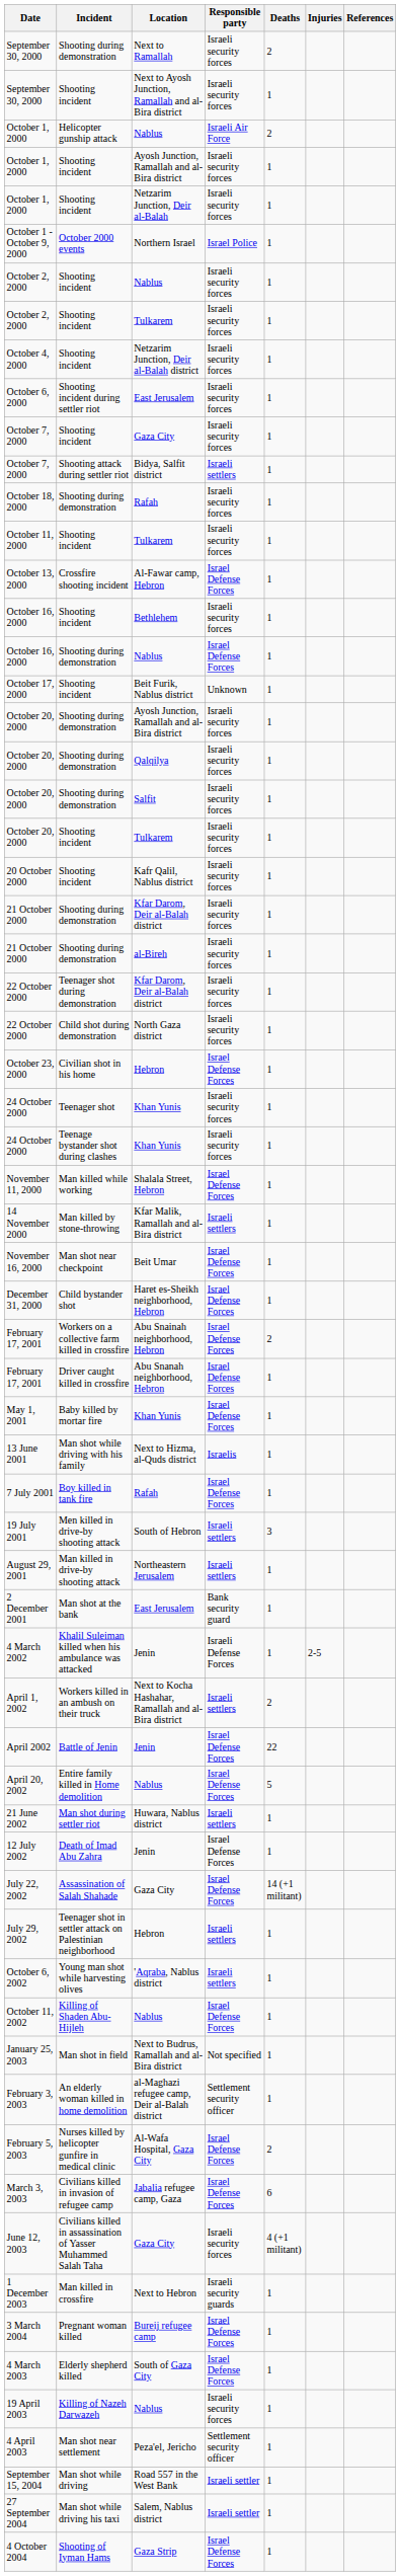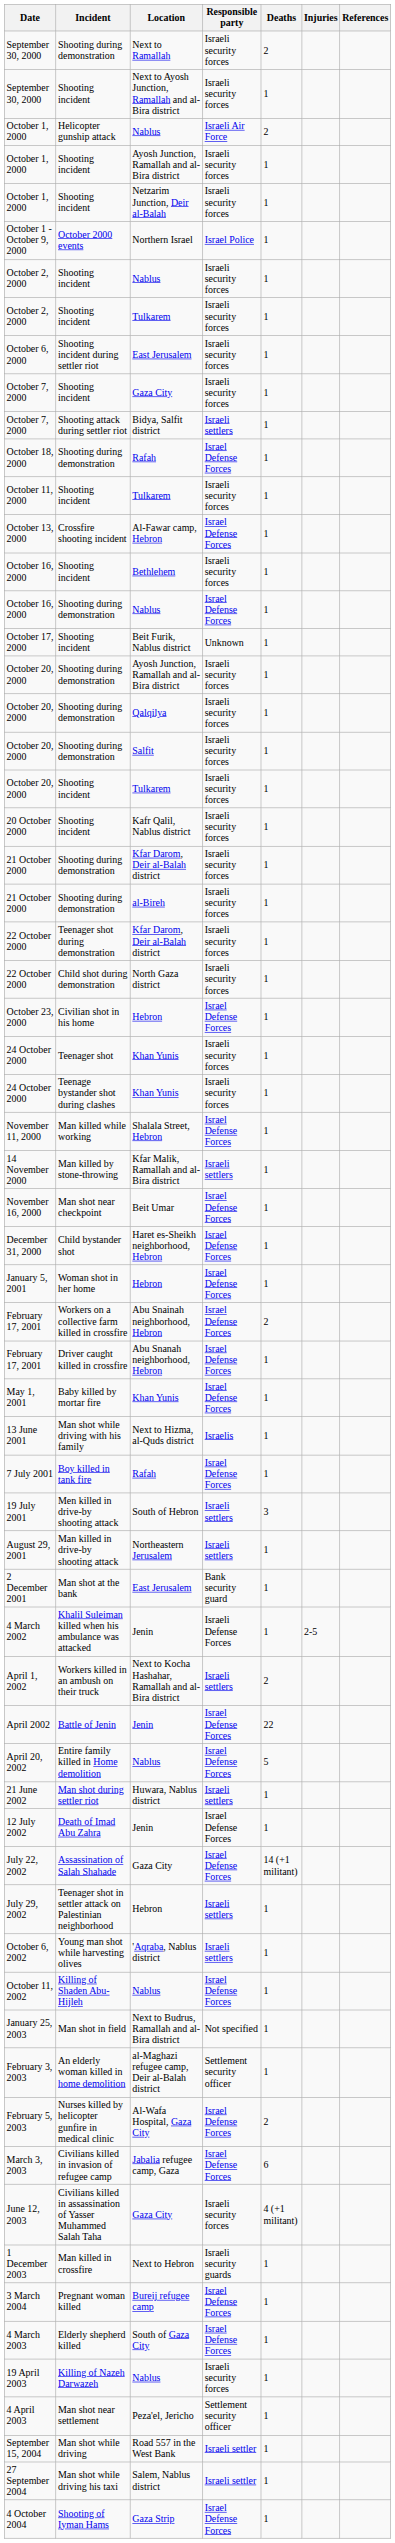 <table class="wikitable sortable" style="width:100%; margin:auto;">
 <tr>
 <th>Date</th>
 <th>Incident</th>
 <th>Location</th>
 <th>Responsible party</th>
 <th>Deaths</th>
 <th>Injuries</th>
 <th>References</th>
 </tr>
 <tr>
 <td>September 30, 2000</td>
 <td>Shooting during demonstration</td>
 <td>Next to <a href='#'>Ramallah</a></td>
 <td>Israeli security forces</td>
 <td>2</td>
 <td></td>
 <td></td>
 </tr>
 <tr>
 <td>September 30, 2000</td>
 <td>Shooting incident</td>
 <td>Next to Ayosh Junction, <a href='#'>Ramallah</a> and al-Bira district</td>
 <td>Israeli security forces</td>
 <td>1</td>
 <td></td>
 <td></td>
 </tr>
 <tr>
 <td>October 1, 2000</td>
 <td>Helicopter gunship attack</td>
 <td><a href='#'>Nablus</a></td>
 <td><a href='#'>Israeli Air Force</a></td>
 <td>2</td>
 <td></td>
 <td></td>
 </tr>
 <tr>
 <td>October 1, 2000</td>
 <td>Shooting incident</td>
 <td>Ayosh Junction, Ramallah and al-Bira district</td>
 <td>Israeli security forces</td>
 <td>1</td>
 <td></td>
 <td></td>
 </tr>
 <tr>
 <td>October 1, 2000</td>
 <td>Shooting incident</td>
 <td>Netzarim Junction, <a href='#'>Deir al-Balah</a></td>
 <td>Israeli security forces</td>
 <td>1</td>
 <td></td>
 <td></td>
 </tr>
 <tr>
 <td>October 1 - October 9, 2000</td>
 <td><a href='#'>October 2000 events</a></td>
 <td>Northern Israel</td>
 <td><a href='#'>Israel Police</a></td>
 <td>1</td>
 <td></td>
 <td></td>
 </tr>
 <tr>
 <td>October 2, 2000</td>
 <td>Shooting incident</td>
 <td><a href='#'>Nablus</a></td>
 <td>Israeli security forces</td>
 <td>1</td>
 <td></td>
 <td></td>
 </tr>
 <tr>
 <td>October 2, 2000</td>
 <td>Shooting incident</td>
 <td><a href='#'>Tulkarem</a></td>
 <td>Israeli security forces</td>
 <td>1</td>
 <td></td>
 <td></td>
 </tr>
 <tr>
-<td>October 4, 2000</td>
-<td>Shooting incident</td>
-<td>Netzarim Junction, <a href='#'>Deir al-Balah</a> district</td>
-<td>Israeli security forces</td>
-<td>1</td>
-<td></td>
-<td></td>
-</tr>
-<tr>
 <td>October 6, 2000</td>
 <td>Shooting incident during settler riot</td>
 <td><a href='#'>East Jerusalem</a></td>
 <td>Israeli security forces</td>
 <td>1</td>
 <td></td>
 <td></td>
 </tr>
 <tr>
 <td>October 7, 2000</td>
 <td>Shooting incident</td>
 <td><a href='#'>Gaza City</a></td>
 <td>Israeli security forces</td>
 <td>1</td>
 <td></td>
 <td></td>
 </tr>
 <tr>
 <td>October 7, 2000</td>
 <td>Shooting attack during settler riot</td>
 <td>Bidya, Salfit district</td>
 <td><a href='#'>Israeli settlers</a></td>
 <td>1</td>
 <td></td>
 <td></td>
 </tr>
 <tr>
 <td>October 18, 2000</td>
 <td>Shooting during demonstration</td>
 <td><a href='#'>Rafah</a></td>
-<td>Israeli security forces</td>
+<td><a href='#'>Israel Defense Forces</a></td>
 <td>1</td>
 <td></td>
 <td></td>
 </tr>
 <tr>
 <td>October 11, 2000</td>
 <td>Shooting incident</td>
 <td><a href='#'>Tulkarem</a></td>
 <td>Israeli security forces</td>
 <td>1</td>
 <td></td>
 <td></td>
 </tr>
 <tr>
 <td>October 13, 2000</td>
 <td>Crossfire shooting incident</td>
 <td>Al-Fawar camp, <a href='#'>Hebron</a></td>
 <td><a href='#'>Israel Defense Forces</a></td>
 <td>1</td>
 <td></td>
 <td></td>
 </tr>
 <tr>
 <td>October 16, 2000</td>
 <td>Shooting incident</td>
 <td><a href='#'>Bethlehem</a></td>
 <td>Israeli security forces</td>
 <td>1</td>
 <td></td>
 <td></td>
 </tr>
 <tr>
 <td>October 16, 2000</td>
 <td>Shooting during demonstration</td>
 <td><a href='#'>Nablus</a></td>
 <td><a href='#'>Israel Defense Forces</a></td>
 <td>1</td>
 <td></td>
 <td></td>
 </tr>
 <tr>
 <td>October 17, 2000</td>
 <td>Shooting incident</td>
 <td>Beit Furik, Nablus district</td>
 <td>Unknown</td>
 <td>1</td>
 <td></td>
 <td></td>
 </tr>
 <tr>
 <td>October 20, 2000</td>
 <td>Shooting during demonstration</td>
 <td>Ayosh Junction, Ramallah and al-Bira district</td>
 <td>Israeli security forces</td>
 <td>1</td>
 <td></td>
 <td></td>
 </tr>
 <tr>
 <td>October 20, 2000</td>
 <td>Shooting during demonstration</td>
 <td><a href='#'>Qalqilya</a></td>
 <td>Israeli security forces</td>
 <td>1</td>
 <td></td>
 <td></td>
 </tr>
 <tr>
 <td>October 20, 2000</td>
 <td>Shooting during demonstration</td>
 <td><a href='#'>Salfit</a></td>
 <td>Israeli security forces</td>
 <td>1</td>
 <td></td>
 <td></td>
 </tr>
 <tr>
 <td>October 20, 2000</td>
 <td>Shooting incident</td>
 <td><a href='#'>Tulkarem</a></td>
 <td>Israeli security forces</td>
 <td>1</td>
 <td></td>
 <td></td>
 </tr>
 <tr>
 <td>20 October 2000</td>
 <td>Shooting incident</td>
 <td>Kafr Qalil, Nablus district</td>
 <td>Israeli security forces</td>
 <td>1</td>
 <td></td>
 <td></td>
 </tr>
 <tr>
 <td>21 October 2000</td>
 <td>Shooting during demonstration</td>
 <td><a href='#'>Kfar Darom</a>, <a href='#'>Deir al-Balah</a> district</td>
 <td>Israeli security forces</td>
 <td>1</td>
 <td></td>
 <td></td>
 </tr>
 <tr>
 <td>21 October 2000</td>
 <td>Shooting during demonstration</td>
 <td><a href='#'>al-Bireh</a></td>
 <td>Israeli security forces</td>
 <td>1</td>
 <td></td>
 <td></td>
 </tr>
 <tr>
 <td>22 October 2000</td>
 <td>Teenager shot during demonstration</td>
 <td><a href='#'>Kfar Darom</a>, <a href='#'>Deir al-Balah</a> district</td>
 <td>Israeli security forces</td>
 <td>1</td>
 <td></td>
 <td></td>
 </tr>
 <tr>
 <td>22 October 2000</td>
 <td>Child shot during demonstration</td>
 <td>North Gaza district</td>
 <td>Israeli security forces</td>
 <td>1</td>
 <td></td>
 <td></td>
 </tr>
 <tr>
 <td>October 23, 2000</td>
 <td>Civilian shot in his home</td>
 <td><a href='#'>Hebron</a></td>
 <td><a href='#'>Israel Defense Forces</a></td>
 <td>1</td>
 <td></td>
 <td></td>
 </tr>
 <tr>
 <td>24 October 2000</td>
 <td>Teenager shot</td>
 <td><a href='#'>Khan Yunis</a></td>
 <td>Israeli security forces</td>
 <td>1</td>
 <td></td>
 <td></td>
 </tr>
 <tr>
 <td>24 October 2000</td>
 <td>Teenage bystander shot during clashes</td>
 <td><a href='#'>Khan Yunis</a></td>
 <td>Israeli security forces</td>
 <td>1</td>
 <td></td>
 <td></td>
 </tr>
 <tr>
 <td>November 11, 2000</td>
 <td>Man killed while working</td>
 <td>Shalala Street, <a href='#'>Hebron</a></td>
 <td><a href='#'>Israel Defense Forces</a></td>
 <td>1</td>
 <td></td>
 <td></td>
 </tr>
 <tr>
 <td>14 November 2000</td>
 <td>Man killed by stone-throwing</td>
 <td>Kfar Malik, Ramallah and al-Bira district</td>
 <td><a href='#'>Israeli settlers</a></td>
 <td>1</td>
 <td></td>
 <td></td>
 </tr>
 <tr>
 <td>November 16, 2000</td>
 <td>Man shot near checkpoint</td>
 <td>Beit Umar</td>
 <td><a href='#'>Israel Defense Forces</a></td>
 <td>1</td>
 <td></td>
 <td></td>
 </tr>
 <tr>
 <td>December 31, 2000</td>
 <td>Child bystander shot</td>
 <td>Haret es-Sheikh neighborhood, <a href='#'>Hebron</a></td>
+<td><a href='#'>Israel Defense Forces</a></td>
+<td>1</td>
+<td></td>
+<td></td>
+</tr>
+<tr>
+<td>January 5, 2001</td>
+<td>Woman shot in her home</td>
+<td><a href='#'>Hebron</a></td>
 <td><a href='#'>Israel Defense Forces</a></td>
 <td>1</td>
 <td></td>
 <td></td>
 </tr>
 <tr>
 <td>February 17, 2001</td>
 <td>Workers on a collective farm killed in crossfire</td>
 <td>Abu Snainah neighborhood, <a href='#'>Hebron</a></td>
 <td><a href='#'>Israel Defense Forces</a></td>
 <td>2</td>
 <td></td>
 <td></td>
 </tr>
 <tr>
 <td>February 17, 2001</td>
 <td>Driver caught killed in crossfire</td>
 <td>Abu Snanah neighborhood, <a href='#'>Hebron</a></td>
 <td><a href='#'>Israel Defense Forces</a></td>
 <td>1</td>
 <td></td>
 <td></td>
 </tr>
 <tr>
 <td>May 1, 2001</td>
 <td>Baby killed by mortar fire</td>
 <td><a href='#'>Khan Yunis</a></td>
 <td><a href='#'>Israel Defense Forces</a></td>
 <td>1</td>
 <td></td>
 <td></td>
 </tr>
 <tr>
 <td>13 June 2001</td>
 <td>Man shot while driving with his family</td>
 <td>Next to Hizma, al-Quds district</td>
 <td><a href='#'>Israelis</a></td>
 <td>1</td>
 <td></td>
 <td></td>
 </tr>
 <tr>
 <td>7 July 2001</td>
 <td><a href='#'>Boy killed in tank fire</a></td>
 <td><a href='#'>Rafah</a></td>
 <td><a href='#'>Israel Defense Forces</a></td>
 <td>1</td>
 <td></td>
 <td></td>
 </tr>
 <tr>
 <td>19 July 2001</td>
 <td>Men killed in drive-by shooting attack</td>
 <td>South of Hebron</td>
 <td><a href='#'>Israeli settlers</a></td>
 <td>3</td>
 <td></td>
 <td></td>
 </tr>
 <tr>
 <td>August 29, 2001</td>
 <td>Man killed in drive-by shooting attack</td>
 <td>Northeastern <a href='#'>Jerusalem</a></td>
 <td><a href='#'>Israeli settlers</a></td>
 <td>1</td>
 <td></td>
 <td></td>
 </tr>
 <tr>
 <td>2 December 2001</td>
 <td>Man shot at the bank</td>
 <td><a href='#'>East Jerusalem</a></td>
 <td>Bank security guard</td>
 <td>1</td>
 <td></td>
 <td></td>
 </tr>
 <tr>
 <td>4 March 2002</td>
 <td><a href='#'>Khalil Suleiman</a> killed when his ambulance was attacked</td>
 <td>Jenin</td>
 <td>Israeli Defense Forces</td>
 <td>1</td>
 <td>2-5</td>
 <td></td>
 </tr>
 <tr>
 <td>April 1, 2002</td>
 <td>Workers killed in an ambush on their truck</td>
 <td>Next to Kocha Hashahar, Ramallah and al-Bira district</td>
 <td><a href='#'>Israeli settlers</a></td>
 <td>2</td>
 <td></td>
 <td></td>
 </tr>
 <tr>
 <td>April 2002</td>
 <td><a href='#'>Battle of Jenin</a></td>
 <td><a href='#'>Jenin</a></td>
 <td><a href='#'>Israel Defense Forces</a></td>
 <td>22</td>
 <td></td>
 <td></td>
 </tr>
 <tr>
 <td>April 20, 2002</td>
 <td>Entire family killed in <a href='#'>Home demolition</a></td>
 <td><a href='#'>Nablus</a></td>
 <td><a href='#'>Israel Defense Forces</a></td>
 <td>5</td>
 <td></td>
 <td></td>
 </tr>
 <tr>
 <td>21 June 2002</td>
 <td><a href='#'>Man shot during settler riot</a></td>
 <td>Huwara, Nablus district</td>
 <td><a href='#'>Israeli settlers</a></td>
 <td>1</td>
 <td></td>
 <td></td>
 </tr>
 <tr>
 <td>12 July 2002</td>
 <td><a href='#'>Death of Imad Abu Zahra</a></td>
 <td>Jenin</td>
 <td>Israel Defense Forces</td>
 <td>1</td>
 <td></td>
 <td></td>
 </tr>
 <tr>
 <td>July 22, 2002</td>
 <td><a href='#'>Assassination of Salah Shahade</a></td>
 <td>Gaza City</td>
 <td><a href='#'>Israel Defense Forces</a></td>
 <td>14 (+1 militant)</td>
 <td></td>
 <td></td>
 </tr>
 <tr>
 <td>July 29, 2002</td>
 <td>Teenager shot in settler attack on Palestinian neighborhood</td>
 <td>Hebron</td>
 <td><a href='#'>Israeli settlers</a></td>
 <td>1</td>
 <td></td>
 <td></td>
 </tr>
 <tr>
 <td>October 6, 2002</td>
 <td>Young man shot while harvesting olives</td>
 <td>'<a href='#'>Aqraba</a>, Nablus district</td>
 <td><a href='#'>Israeli settlers</a></td>
 <td>1</td>
 <td></td>
 <td></td>
 </tr>
 <tr>
 <td>October 11, 2002</td>
 <td><a href='#'>Killing of Shaden Abu-Hijleh</a></td>
 <td><a href='#'>Nablus</a></td>
 <td><a href='#'>Israel Defense Forces</a></td>
 <td>1</td>
 <td></td>
 <td></td>
 </tr>
 <tr>
 <td>January 25, 2003</td>
 <td>Man shot in field</td>
 <td>Next to Budrus, Ramallah and al-Bira district</td>
 <td>Not specified</td>
 <td>1</td>
 <td></td>
 <td></td>
 </tr>
 <tr>
 <td>February 3, 2003</td>
 <td>An elderly woman killed in <a href='#'>home demolition</a></td>
 <td>al-Maghazi refugee camp, Deir al-Balah district</td>
 <td>Settlement security officer</td>
 <td>1</td>
 <td></td>
 <td></td>
 </tr>
 <tr>
 <td>February 5, 2003</td>
 <td>Nurses killed by helicopter gunfire in medical clinic</td>
 <td>Al-Wafa Hospital, <a href='#'>Gaza City</a></td>
 <td><a href='#'>Israel Defense Forces</a></td>
 <td>2</td>
 <td></td>
 <td></td>
 </tr>
 <tr>
 <td>March 3, 2003</td>
 <td>Civilians killed in invasion of refugee camp</td>
 <td><a href='#'>Jabalia</a> refugee camp, Gaza</td>
 <td><a href='#'>Israel Defense Forces</a></td>
 <td>6</td>
 <td></td>
 <td></td>
 </tr>
 <tr>
 <td>June 12, 2003</td>
 <td>Civilians killed in assassination of Yasser Muhammed Salah Taha</td>
 <td><a href='#'>Gaza City</a></td>
 <td>Israeli security forces</td>
 <td>4 (+1 militant)</td>
 <td></td>
 <td></td>
 </tr>
 <tr>
 <td>1 December 2003</td>
 <td>Man killed in crossfire</td>
 <td>Next to Hebron</td>
 <td>Israeli security guards</td>
 <td>1</td>
 <td></td>
 <td></td>
 </tr>
 <tr>
 <td>3 March 2004</td>
 <td>Pregnant woman killed</td>
 <td><a href='#'>Bureij refugee camp</a></td>
 <td><a href='#'>Israel Defense Forces</a></td>
 <td>1</td>
 <td></td>
 <td></td>
 </tr>
 <tr>
 <td>4 March 2003</td>
 <td>Elderly shepherd killed</td>
 <td>South of <a href='#'>Gaza City</a></td>
 <td><a href='#'>Israel Defense Forces</a></td>
 <td>1</td>
 <td></td>
 <td></td>
 </tr>
 <tr>
 <td>19 April 2003</td>
 <td><a href='#'>Killing of Nazeh Darwazeh</a></td>
 <td><a href='#'>Nablus</a></td>
 <td>Israeli security forces</td>
 <td>1</td>
 <td></td>
 <td></td>
 </tr>
 <tr>
 <td>4 April 2003</td>
 <td>Man shot near settlement</td>
 <td>Peza'el, Jericho</td>
 <td>Settlement security officer</td>
 <td>1</td>
 <td></td>
 <td></td>
 </tr>
 <tr>
 <td>September 15, 2004</td>
 <td>Man shot while driving</td>
 <td>Road 557 in the West Bank</td>
 <td><a href='#'>Israeli settler</a></td>
 <td>1</td>
 <td></td>
 <td></td>
 </tr>
 <tr>
 <td>27 September 2004</td>
 <td>Man shot while driving his taxi</td>
 <td>Salem, Nablus district</td>
 <td><a href='#'>Israeli settler</a></td>
 <td>1</td>
 <td></td>
 <td></td>
 </tr>
 <tr>
 <td>4 October 2004</td>
 <td><a href='#'>Shooting of Iyman Hams</a></td>
 <td><a href='#'>Gaza Strip</a></td>
 <td><a href='#'>Israel Defense Forces</a></td>
 <td>1</td>
 <td></td>
 <td></td>
 </tr>
 </table>
